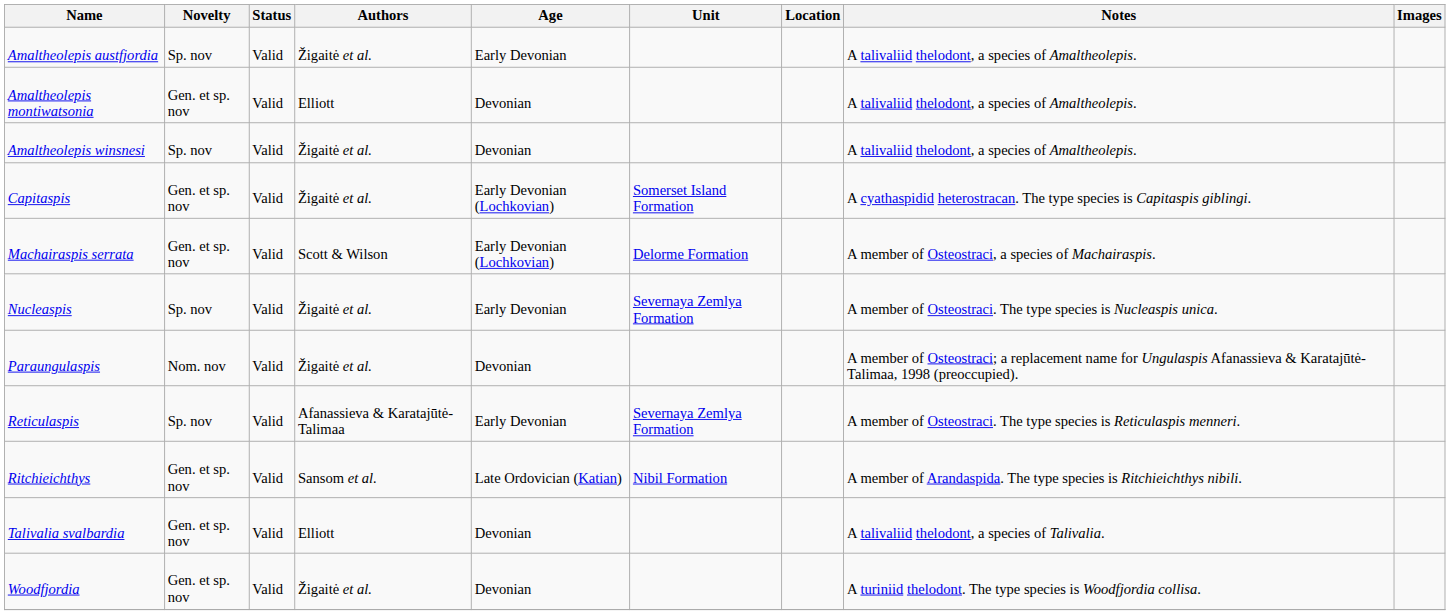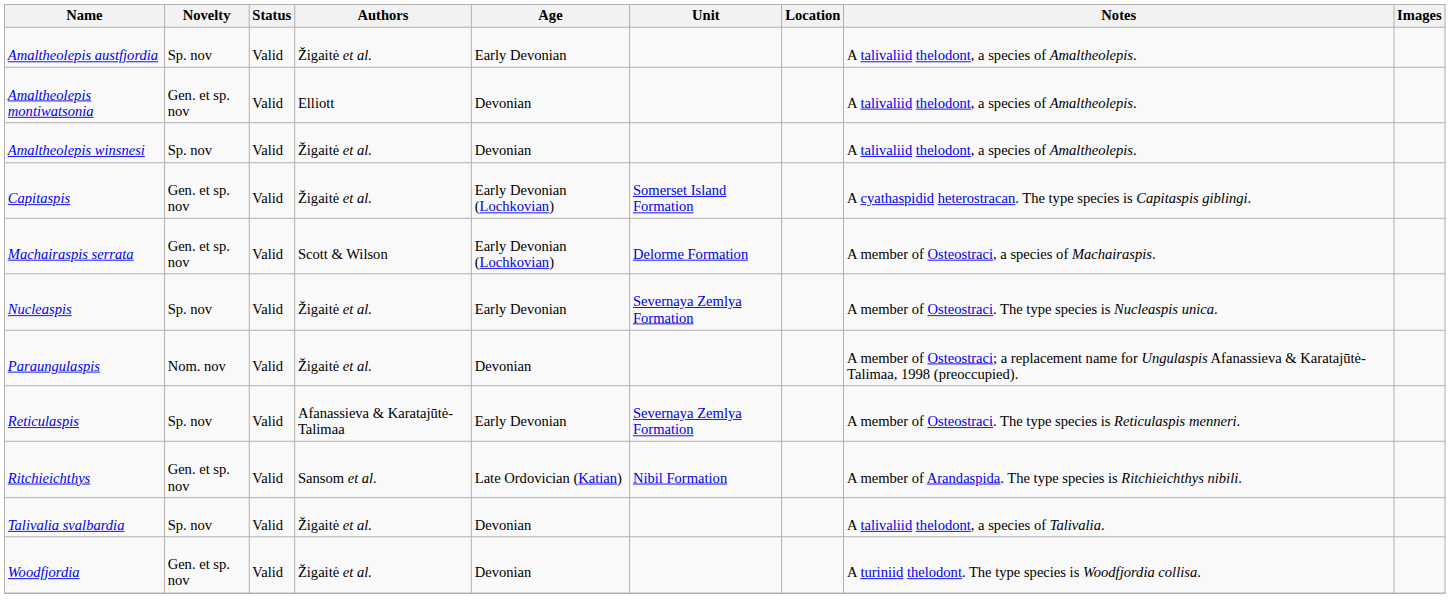 <table class="wikitable sortable" align="center" width="100%">
 <tr>
 <th>Name</th>
 <th>Novelty</th>
 <th>Status</th>
 <th>Authors</th>
 <th>Age</th>
 <th>Unit</th>
 <th>Location</th>
 <th>Notes</th>
 <th>Images</th>
 </tr>
 <tr>
 <td><br><em><a href='#'>Amaltheolepis austfjordia</a></em></td>
 <td><br>Sp. nov</td>
 <td><br>Valid</td>
 <td><br>Žigaitė <em>et al.</em></td>
 <td><br>Early Devonian</td>
 <td></td>
 <td><br></td>
 <td><br>A <a href='#'>talivaliid</a> <a href='#'>thelodont</a>, a species of <em>Amaltheolepis</em>.</td>
 <td></td>
 </tr>
 <tr>
 <td><br><em><a href='#'>Amaltheolepis montiwatsonia</a></em></td>
 <td><br>Gen. et sp. nov</td>
 <td><br>Valid</td>
 <td><br>Elliott</td>
 <td><br>Devonian</td>
 <td></td>
 <td><br></td>
 <td><br>A <a href='#'>talivaliid</a> <a href='#'>thelodont</a>, a species of <em>Amaltheolepis</em>.</td>
 <td></td>
 </tr>
 <tr>
 <td><br><em><a href='#'>Amaltheolepis winsnesi</a></em></td>
 <td><br>Sp. nov</td>
 <td><br>Valid</td>
 <td><br>Žigaitė <em>et al.</em></td>
 <td><br>Devonian</td>
 <td></td>
 <td><br></td>
 <td><br>A <a href='#'>talivaliid</a> <a href='#'>thelodont</a>, a species of <em>Amaltheolepis</em>.</td>
 <td></td>
 </tr>
 <tr>
 <td><br><em><a href='#'>Capitaspis</a></em></td>
 <td><br>Gen. et sp. nov</td>
 <td><br>Valid</td>
 <td><br>Žigaitė <em>et al.</em></td>
 <td><br>Early Devonian (<a href='#'>Lochkovian</a>)</td>
 <td><br><a href='#'>Somerset Island Formation</a></td>
 <td><br></td>
 <td><br>A <a href='#'>cyathaspidid</a> <a href='#'>heterostracan</a>. The type species is <em>Capitaspis giblingi</em>.</td>
 <td></td>
 </tr>
 <tr>
 <td><br><em><a href='#'>Machairaspis serrata</a></em></td>
 <td><br>Gen. et sp. nov</td>
 <td><br>Valid</td>
 <td><br>Scott & Wilson</td>
 <td><br>Early Devonian (<a href='#'>Lochkovian</a>)</td>
 <td><br><a href='#'>Delorme Formation</a></td>
 <td><br></td>
 <td><br>A member of <a href='#'>Osteostraci</a>, a species of <em>Machairaspis</em>.</td>
 <td></td>
 </tr>
 <tr>
 <td><br><em><a href='#'>Nucleaspis</a></em></td>
 <td><br>Sp. nov</td>
 <td><br>Valid</td>
 <td><br>Žigaitė <em>et al.</em></td>
 <td><br>Early Devonian</td>
 <td><br><a href='#'>Severnaya Zemlya Formation</a></td>
 <td><br></td>
 <td><br>A member of <a href='#'>Osteostraci</a>. The type species is <em>Nucleaspis unica</em>.</td>
 <td></td>
 </tr>
 <tr>
 <td><br><em><a href='#'>Paraungulaspis</a></em></td>
 <td><br>Nom. nov</td>
 <td><br>Valid</td>
 <td><br>Žigaitė <em>et al.</em></td>
 <td><br>Devonian</td>
 <td></td>
 <td><br></td>
 <td><br>A member of <a href='#'>Osteostraci</a>; a replacement name for <em>Ungulaspis</em> Afanassieva & Karatajūtė-Talimaa, 1998 (preoccupied).</td>
 <td></td>
 </tr>
 <tr>
 <td><br><em><a href='#'>Reticulaspis</a></em></td>
 <td><br>Sp. nov</td>
 <td><br>Valid</td>
 <td><br>Afanassieva & Karatajūtė-Talimaa</td>
 <td><br>Early Devonian</td>
 <td><br><a href='#'>Severnaya Zemlya Formation</a></td>
 <td><br></td>
 <td><br>A member of <a href='#'>Osteostraci</a>. The type species is <em>Reticulaspis menneri</em>.</td>
 <td></td>
 </tr>
 <tr>
 <td><br><em><a href='#'>Ritchieichthys</a></em></td>
 <td><br>Gen. et sp. nov</td>
 <td><br>Valid</td>
 <td><br>Sansom <em>et al.</em></td>
 <td><br>Late Ordovician (<a href='#'>Katian</a>)</td>
 <td><br><a href='#'>Nibil Formation</a></td>
 <td><br></td>
 <td><br>A member of <a href='#'>Arandaspida</a>. The type species is <em>Ritchieichthys nibili</em>.</td>
 <td></td>
 </tr>
 <tr>
 <td><br><em><a href='#'>Talivalia svalbardia</a></em></td>
-<td><br>Gen. et sp. nov</td>
+<td><br>Sp. nov</td>
 <td><br>Valid</td>
-<td><br>Elliott</td>
+<td><br>Žigaitė <em>et al.</em></td>
 <td><br>Devonian</td>
 <td></td>
 <td><br></td>
 <td><br>A <a href='#'>talivaliid</a> <a href='#'>thelodont</a>, a species of <em>Talivalia</em>.</td>
 <td></td>
 </tr>
 <tr>
 <td><br><em><a href='#'>Woodfjordia</a></em></td>
 <td><br>Gen. et sp. nov</td>
 <td><br>Valid</td>
 <td><br>Žigaitė <em>et al.</em></td>
 <td><br>Devonian</td>
 <td></td>
 <td><br></td>
 <td><br>A <a href='#'>turiniid</a> <a href='#'>thelodont</a>. The type species is <em>Woodfjordia collisa</em>.</td>
 <td></td>
 </tr>
 <tr>
 </tr>
 </table>
